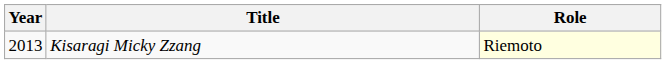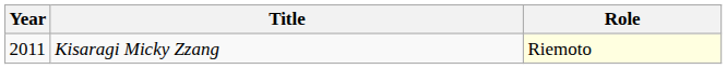 <table class="wikitable" style="width:620px">
 <tr>
 <th width=10>Year</th>
 <th>Title</th>
 <th>Role</th>
 </tr>
 <tr>
-<td>2013</td>
+<td>2011</td>
 <td><em>Kisaragi Micky Zzang</em></td>
 <td style="background: lightyellow;">Riemoto</td>
 </tr>
 </table>
